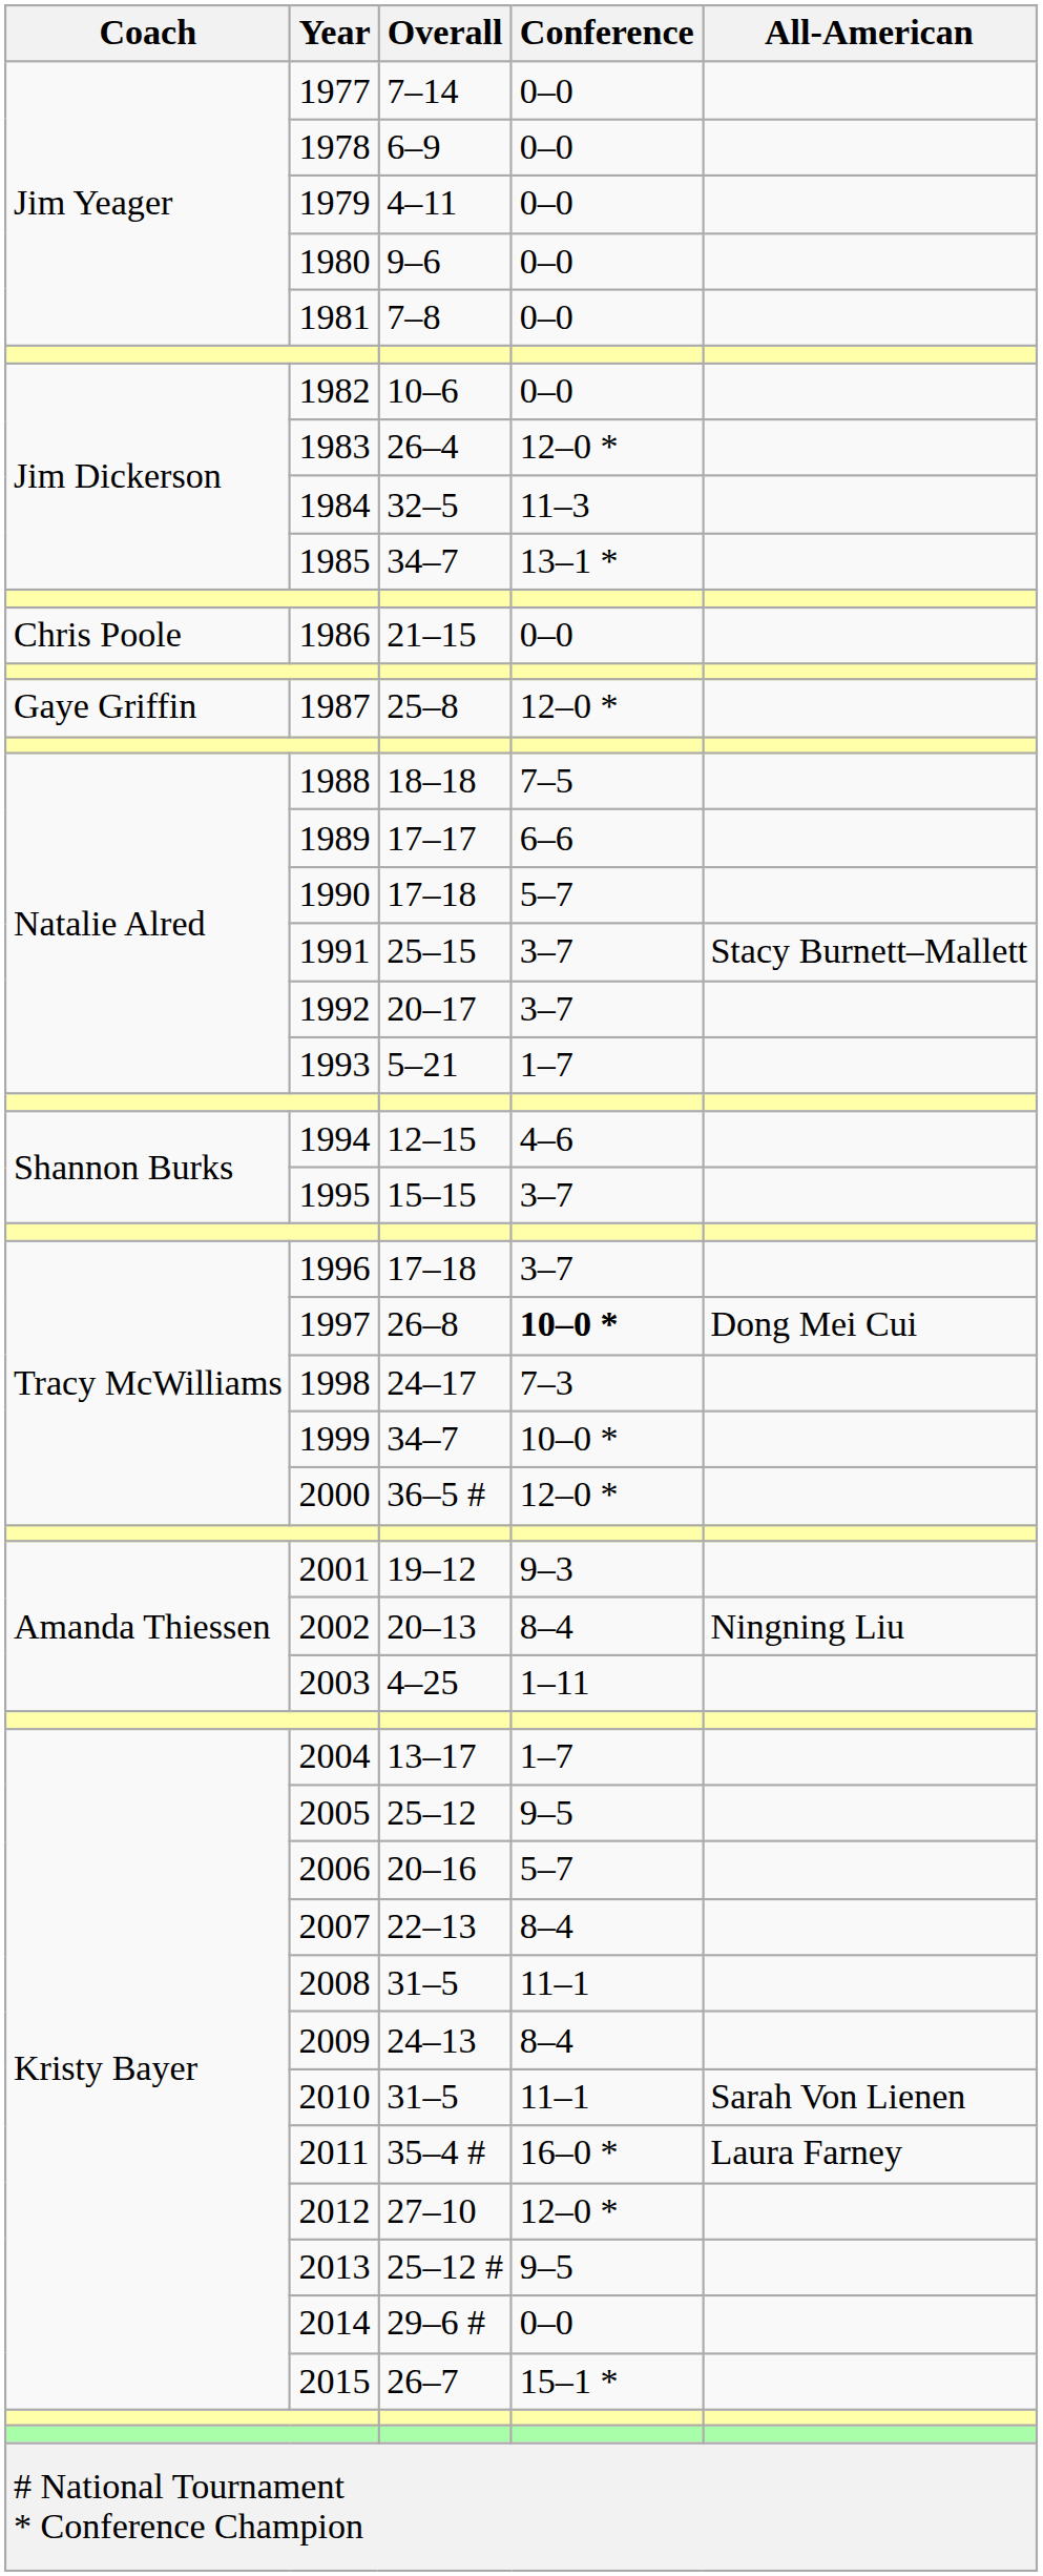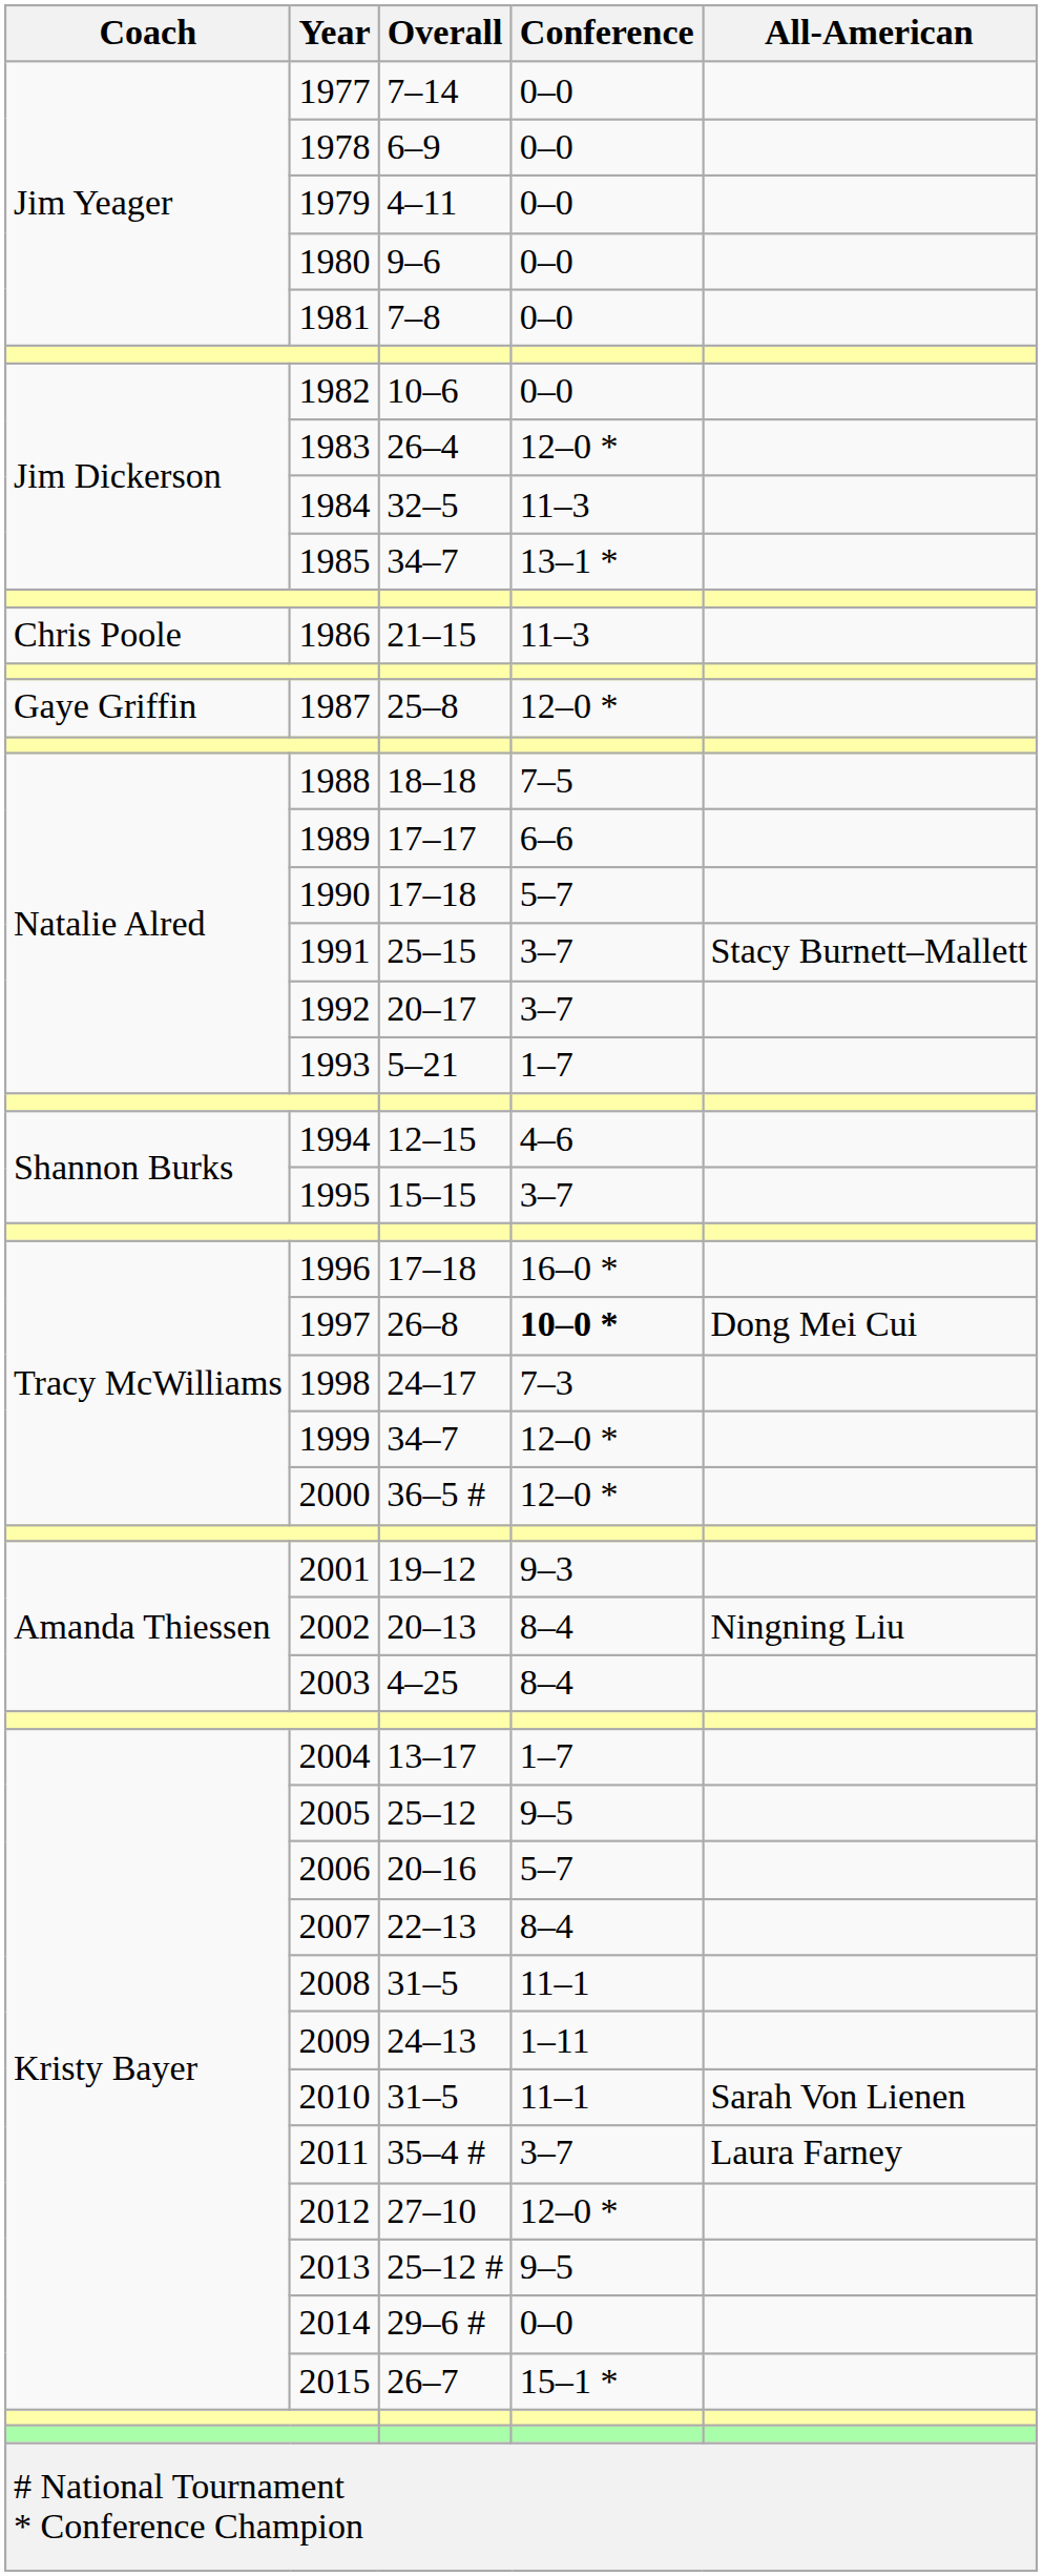 <table class="wikitable">
 <tr>
 <th>Coach</th>
 <th>Year</th>
 <th>Overall</th>
 <th>Conference</th>
 <th>All-American</th>
 </tr>
 <tr>
 <td rowspan=5>Jim Yeager</td>
 <td>1977</td>
 <td>7–14</td>
 <td>0–0</td>
 <td></td>
 </tr>
 <tr>
 <td>1978</td>
 <td>6–9</td>
 <td>0–0</td>
 <td></td>
 </tr>
 <tr>
 <td>1979</td>
 <td>4–11</td>
 <td>0–0</td>
 <td></td>
 </tr>
 <tr>
 <td>1980</td>
 <td>9–6</td>
 <td>0–0</td>
 <td></td>
 </tr>
 <tr>
 <td>1981</td>
 <td>7–8</td>
 <td>0–0</td>
 <td></td>
 </tr>
 <tr bgcolor=#ffffa9>
 <td colspan=2><strong></strong></td>
 <td><strong></strong></td>
 <td><strong></strong></td>
 <td></td>
 </tr>
 <tr>
 <td rowspan=4>Jim Dickerson</td>
 <td>1982</td>
 <td>10–6</td>
 <td>0–0</td>
 <td></td>
 </tr>
 <tr>
 <td>1983</td>
 <td>26–4</td>
 <td>12–0 *</td>
 <td></td>
 </tr>
 <tr>
 <td>1984</td>
 <td>32–5</td>
 <td>11–3</td>
 <td></td>
 </tr>
 <tr>
 <td>1985</td>
 <td>34–7</td>
 <td>13–1 *</td>
 <td></td>
 </tr>
 <tr bgcolor=#ffffa9>
 <td colspan=2><strong></strong></td>
 <td><strong></strong></td>
 <td><strong></strong></td>
 <td></td>
 </tr>
 <tr>
 <td>Chris Poole</td>
 <td>1986</td>
 <td>21–15</td>
-<td>0–0</td>
+<td>11–3</td>
 <td></td>
 </tr>
 <tr bgcolor=#ffffa9>
 <td colspan=2><strong></strong></td>
 <td><strong></strong></td>
 <td><strong></strong></td>
 <td></td>
 </tr>
 <tr>
 <td>Gaye Griffin</td>
 <td>1987</td>
 <td>25–8</td>
 <td>12–0 *</td>
 <td></td>
 </tr>
 <tr bgcolor=#ffffa9>
 <td colspan=2><strong></strong></td>
 <td><strong></strong></td>
 <td><strong></strong></td>
 <td></td>
 </tr>
 <tr>
 <td rowspan=6>Natalie Alred</td>
 <td>1988</td>
 <td>18–18</td>
 <td>7–5</td>
 <td></td>
 </tr>
 <tr>
 <td>1989</td>
 <td>17–17</td>
 <td>6–6</td>
 <td></td>
 </tr>
 <tr>
 <td>1990</td>
 <td>17–18</td>
 <td>5–7</td>
 <td></td>
 </tr>
 <tr>
 <td>1991</td>
 <td>25–15</td>
 <td>3–7</td>
 <td>Stacy Burnett–Mallett</td>
 </tr>
 <tr>
 <td>1992</td>
 <td>20–17</td>
 <td>3–7</td>
 <td></td>
 </tr>
 <tr>
 <td>1993</td>
 <td>5–21</td>
 <td>1–7</td>
 <td></td>
 </tr>
 <tr bgcolor=#ffffa9>
 <td colspan=2><strong></strong></td>
 <td><strong></strong></td>
 <td><strong></strong></td>
 <td></td>
 </tr>
 <tr>
 <td rowspan=2>Shannon Burks</td>
 <td>1994</td>
 <td>12–15</td>
 <td>4–6</td>
 <td></td>
 </tr>
 <tr>
 <td>1995</td>
 <td>15–15</td>
 <td>3–7</td>
 <td></td>
 </tr>
 <tr bgcolor=#ffffa9>
 <td colspan=2><strong></strong></td>
 <td><strong></strong></td>
 <td><strong></strong></td>
 <td></td>
 </tr>
 <tr>
 <td rowspan=5>Tracy McWilliams</td>
 <td>1996</td>
 <td>17–18</td>
-<td>3–7</td>
+<td>16–0 *</td>
 <td></td>
 </tr>
 <tr>
 <td>1997</td>
 <td>26–8</td>
 <td><strong>10–0 *</strong></td>
 <td>Dong Mei Cui</td>
 </tr>
 <tr>
 <td>1998</td>
 <td>24–17</td>
 <td>7–3</td>
 <td></td>
 </tr>
 <tr>
 <td>1999</td>
 <td>34–7</td>
-<td>10–0 *</td>
+<td>12–0 *</td>
 <td></td>
 </tr>
 <tr>
 <td>2000</td>
 <td>36–5 #</td>
 <td>12–0 *</td>
 <td></td>
 </tr>
 <tr bgcolor=#ffffa9>
 <td colspan=2><strong></strong></td>
 <td><strong></strong></td>
 <td><strong></strong></td>
 <td></td>
 </tr>
 <tr>
 <td rowspan=3>Amanda Thiessen</td>
 <td>2001</td>
 <td>19–12</td>
 <td>9–3</td>
 <td></td>
 </tr>
 <tr>
 <td>2002</td>
 <td>20–13</td>
 <td>8–4</td>
 <td>Ningning Liu</td>
 </tr>
 <tr>
 <td>2003</td>
 <td>4–25</td>
-<td>1–11</td>
+<td>8–4</td>
 <td></td>
 </tr>
 <tr bgcolor=#ffffa9>
 <td colspan=2><strong></strong></td>
 <td><strong></strong></td>
 <td><strong></strong></td>
 <td></td>
 </tr>
 <tr>
 <td rowspan=12>Kristy Bayer</td>
 <td>2004</td>
 <td>13–17</td>
 <td>1–7</td>
 <td></td>
 </tr>
 <tr>
 <td>2005</td>
 <td>25–12</td>
 <td>9–5</td>
 <td></td>
 </tr>
 <tr>
 <td>2006</td>
 <td>20–16</td>
 <td>5–7</td>
 <td></td>
 </tr>
 <tr>
 <td>2007</td>
 <td>22–13</td>
 <td>8–4</td>
 <td></td>
 </tr>
 <tr>
 <td>2008</td>
 <td>31–5</td>
 <td>11–1</td>
 <td></td>
 </tr>
 <tr>
 <td>2009</td>
 <td>24–13</td>
-<td>8–4</td>
+<td>1–11</td>
 <td></td>
 </tr>
 <tr>
 <td>2010</td>
 <td>31–5</td>
 <td>11–1</td>
 <td>Sarah Von Lienen</td>
 </tr>
 <tr>
 <td>2011</td>
 <td>35–4 #</td>
-<td>16–0 *</td>
+<td>3–7</td>
 <td>Laura Farney</td>
 </tr>
 <tr>
 <td>2012</td>
 <td>27–10</td>
 <td>12–0 *</td>
 <td></td>
 </tr>
 <tr>
 <td>2013</td>
 <td>25–12 #</td>
 <td>9–5</td>
 <td></td>
 </tr>
 <tr>
 <td>2014</td>
 <td>29–6 #</td>
 <td>0–0</td>
 <td></td>
 </tr>
 <tr>
 <td>2015</td>
 <td>26–7</td>
 <td>15–1 *</td>
 <td></td>
 </tr>
 <tr bgcolor=#ffffa9>
 <td colspan=2><strong></strong></td>
 <td><strong></strong></td>
 <td><strong></strong></td>
 <td></td>
 </tr>
 <tr bgcolor=#a9ffa9>
 <td colspan=2></td>
 <td><strong></strong></td>
 <td><strong></strong></td>
 <td></td>
 </tr>
 <tr bgcolor=#f2f2f2>
 <td colspan=5 height=50># National Tournament<br>* Conference Champion</td>
 </tr>
 </table>
